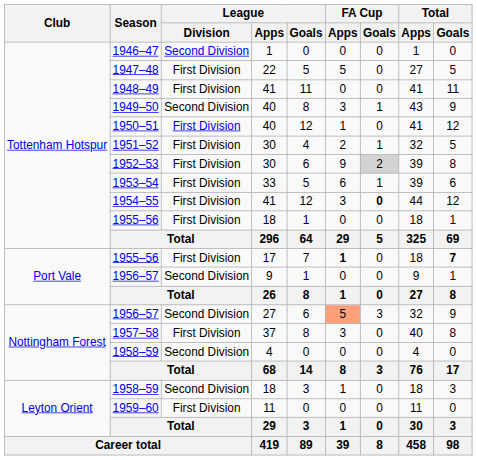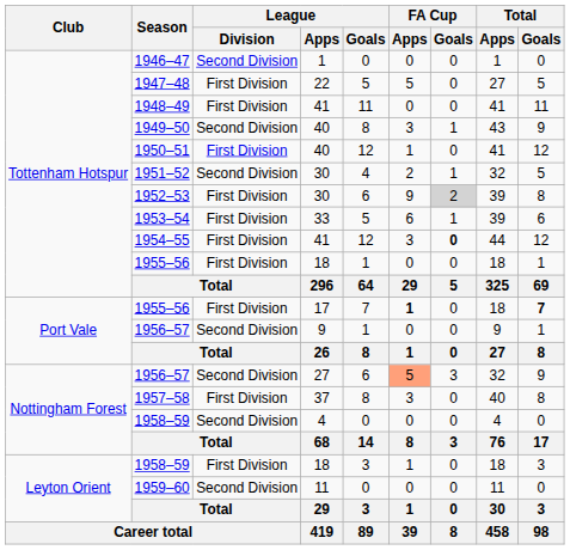 <table class="wikitable" style="text-align: center;">
 <tr>
 <th rowspan="2">Club</th>
 <th rowspan="2">Season</th>
 <th colspan="3">League</th>
 <th colspan="2">FA Cup</th>
 <th colspan="2">Total</th>
 </tr>
 <tr>
 <th>Division</th>
 <th>Apps</th>
 <th>Goals</th>
 <th>Apps</th>
 <th>Goals</th>
 <th>Apps</th>
 <th>Goals</th>
 </tr>
 <tr>
 <td rowspan="11"><a href='#'>Tottenham Hotspur</a></td>
 <td><a href='#'>1946–47</a></td>
 <td><a href='#'>Second Division</a></td>
 <td>1</td>
 <td>0</td>
 <td>0</td>
 <td>0</td>
 <td>1</td>
 <td>0</td>
 </tr>
 <tr>
 <td><a href='#'>1947–48</a></td>
 <td>First Division</td>
 <td>22</td>
 <td>5</td>
 <td>5</td>
 <td>0</td>
 <td>27</td>
 <td>5</td>
 </tr>
 <tr>
 <td><a href='#'>1948–49</a></td>
 <td>First Division</td>
 <td>41</td>
 <td>11</td>
 <td>0</td>
 <td>0</td>
 <td>41</td>
 <td>11</td>
 </tr>
 <tr>
 <td><a href='#'>1949–50</a></td>
 <td>Second Division</td>
 <td>40</td>
 <td>8</td>
 <td>3</td>
 <td>1</td>
 <td>43</td>
 <td>9</td>
 </tr>
 <tr>
 <td><a href='#'>1950–51</a></td>
 <td><a href='#'>First Division</a></td>
 <td>40</td>
 <td>12</td>
 <td>1</td>
 <td>0</td>
 <td>41</td>
 <td>12</td>
 </tr>
 <tr>
 <td><a href='#'>1951–52</a></td>
-<td>First Division</td>
+<td>Second Division</td>
 <td>30</td>
 <td>4</td>
 <td>2</td>
 <td>1</td>
 <td>32</td>
 <td>5</td>
 </tr>
 <tr>
 <td><a href='#'>1952–53</a></td>
 <td>First Division</td>
 <td>30</td>
 <td>6</td>
 <td>9</td>
 <td style="background: lightgrey;">2</td>
 <td>39</td>
 <td>8</td>
 </tr>
 <tr>
 <td><a href='#'>1953–54</a></td>
 <td>First Division</td>
 <td>33</td>
 <td>5</td>
 <td>6</td>
 <td>1</td>
 <td>39</td>
 <td>6</td>
 </tr>
 <tr>
 <td><a href='#'>1954–55</a></td>
 <td>First Division</td>
 <td>41</td>
 <td>12</td>
 <td>3</td>
 <td><strong>0</strong></td>
 <td>44</td>
 <td>12</td>
 </tr>
 <tr>
 <td><a href='#'>1955–56</a></td>
 <td>First Division</td>
 <td>18</td>
 <td>1</td>
 <td>0</td>
 <td>0</td>
 <td>18</td>
 <td>1</td>
 </tr>
 <tr>
 <th colspan="2">Total</th>
 <th>296</th>
 <th>64</th>
 <th>29</th>
 <th>5</th>
 <th>325</th>
 <th>69</th>
 </tr>
 <tr>
 <td rowspan="3"><a href='#'>Port Vale</a></td>
 <td><a href='#'>1955–56</a></td>
 <td>First Division</td>
 <td>17</td>
 <td>7</td>
 <td><strong>1</strong></td>
 <td>0</td>
 <td>18</td>
 <td><strong>7</strong></td>
 </tr>
 <tr>
 <td><a href='#'>1956–57</a></td>
 <td>Second Division</td>
 <td>9</td>
 <td>1</td>
 <td>0</td>
 <td>0</td>
 <td>9</td>
 <td>1</td>
 </tr>
 <tr>
 <th colspan="2">Total</th>
 <th>26</th>
 <th>8</th>
 <th>1</th>
 <th>0</th>
 <th>27</th>
 <th>8</th>
 </tr>
 <tr>
 <td rowspan="4"><a href='#'>Nottingham Forest</a></td>
 <td><a href='#'>1956–57</a></td>
 <td>Second Division</td>
 <td>27</td>
 <td>6</td>
 <td style="background: lightsalmon;">5</td>
 <td>3</td>
 <td>32</td>
 <td>9</td>
 </tr>
 <tr>
 <td><a href='#'>1957–58</a></td>
 <td>First Division</td>
 <td>37</td>
 <td>8</td>
 <td>3</td>
 <td>0</td>
 <td>40</td>
 <td>8</td>
 </tr>
 <tr>
 <td><a href='#'>1958–59</a></td>
 <td>Second Division</td>
 <td>4</td>
 <td>0</td>
 <td>0</td>
 <td>0</td>
 <td>4</td>
 <td>0</td>
 </tr>
 <tr>
 <th colspan="2">Total</th>
 <th>68</th>
 <th>14</th>
 <th>8</th>
 <th>3</th>
 <th>76</th>
 <th>17</th>
 </tr>
 <tr>
 <td rowspan="3"><a href='#'>Leyton Orient</a></td>
 <td><a href='#'>1958–59</a></td>
-<td>Second Division</td>
+<td>First Division</td>
 <td>18</td>
 <td>3</td>
 <td>1</td>
 <td>0</td>
 <td>18</td>
 <td>3</td>
 </tr>
 <tr>
 <td><a href='#'>1959–60</a></td>
-<td>First Division</td>
+<td>Second Division</td>
 <td>11</td>
 <td>0</td>
 <td>0</td>
 <td>0</td>
 <td>11</td>
 <td>0</td>
 </tr>
 <tr>
 <th colspan="2">Total</th>
 <th>29</th>
 <th>3</th>
 <th>1</th>
 <th>0</th>
 <th>30</th>
 <th>3</th>
 </tr>
 <tr>
 <th colspan="3">Career total</th>
 <th>419</th>
 <th>89</th>
 <th>39</th>
 <th>8</th>
 <th>458</th>
 <th>98</th>
 </tr>
 </table>
